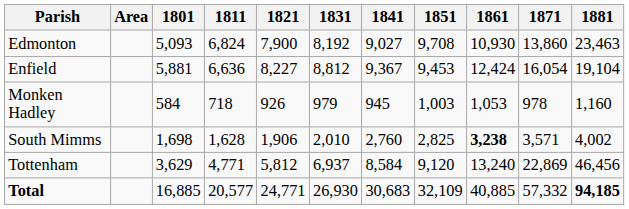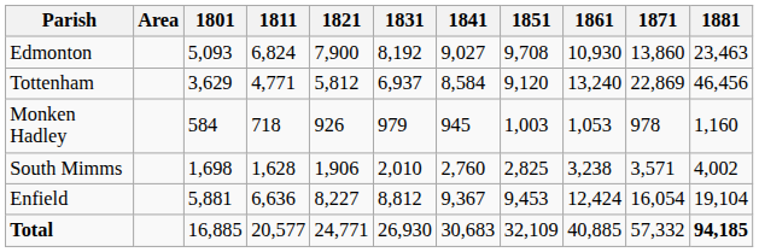 <table class="wikitable">
 <tr>
 <th>Parish</th>
 <th>Area</th>
 <th>1801</th>
 <th>1811</th>
 <th>1821</th>
 <th>1831</th>
 <th>1841</th>
 <th>1851</th>
 <th>1861</th>
 <th>1871</th>
 <th>1881</th>
 </tr>
 <tr>
 <td>Edmonton</td>
 <td></td>
 <td>5,093</td>
 <td>6,824</td>
 <td>7,900</td>
 <td>8,192</td>
 <td>9,027</td>
 <td>9,708</td>
 <td>10,930</td>
 <td>13,860</td>
 <td>23,463</td>
 </tr>
 <tr>
-<td>Enfield</td>
+<td>Tottenham</td>
 <td></td>
-<td>5,881</td>
-<td>6,636</td>
-<td>8,227</td>
-<td>8,812</td>
-<td>9,367</td>
-<td>9,453</td>
-<td>12,424</td>
-<td>16,054</td>
-<td>19,104</td>
+<td>3,629</td>
+<td>4,771</td>
+<td>5,812</td>
+<td>6,937</td>
+<td>8,584</td>
+<td>9,120</td>
+<td>13,240</td>
+<td>22,869</td>
+<td>46,456</td>
 </tr>
 <tr>
 <td>Monken Hadley</td>
 <td></td>
 <td>584</td>
 <td>718</td>
 <td>926</td>
 <td>979</td>
 <td>945</td>
 <td>1,003</td>
 <td>1,053</td>
 <td>978</td>
 <td>1,160</td>
 </tr>
 <tr>
 <td>South Mimms</td>
 <td></td>
 <td>1,698</td>
 <td>1,628</td>
 <td>1,906</td>
 <td>2,010</td>
 <td>2,760</td>
 <td>2,825</td>
-<td><strong>3,238</strong></td>
+<td>3,238</td>
 <td>3,571</td>
 <td>4,002</td>
 </tr>
 <tr>
-<td>Tottenham</td>
+<td>Enfield</td>
 <td></td>
-<td>3,629</td>
-<td>4,771</td>
-<td>5,812</td>
-<td>6,937</td>
-<td>8,584</td>
-<td>9,120</td>
-<td>13,240</td>
-<td>22,869</td>
-<td>46,456</td>
+<td>5,881</td>
+<td>6,636</td>
+<td>8,227</td>
+<td>8,812</td>
+<td>9,367</td>
+<td>9,453</td>
+<td>12,424</td>
+<td>16,054</td>
+<td>19,104</td>
 </tr>
 <tr>
 <td><strong>Total</strong></td>
 <td><strong></strong></td>
 <td>16,885</td>
 <td>20,577</td>
 <td>24,771</td>
 <td>26,930</td>
 <td>30,683</td>
 <td>32,109</td>
 <td>40,885</td>
 <td>57,332</td>
 <td><strong>94,185</strong></td>
 </tr>
 </table>
